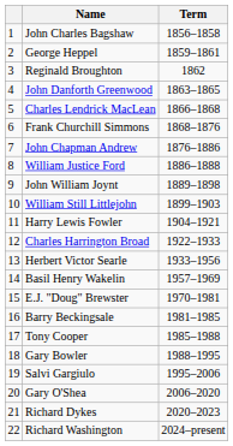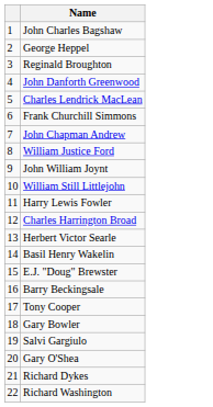 <table class="wikitable">
 <tr>
 <th></th>
 <th>Name</th>
-<th>Term</th>
 </tr>
 <tr>
 <td>1</td>
 <td>John Charles Bagshaw</td>
-<td align=center>1856–1858</td>
 </tr>
 <tr>
 <td>2</td>
 <td>George Heppel</td>
-<td align=center>1859–1861</td>
 </tr>
 <tr>
 <td>3</td>
 <td>Reginald Broughton</td>
-<td align=center>1862</td>
 </tr>
 <tr>
 <td>4</td>
 <td><a href='#'>John Danforth Greenwood</a></td>
-<td align=center>1863–1865</td>
 </tr>
 <tr>
 <td>5</td>
 <td><a href='#'>Charles Lendrick MacLean</a></td>
-<td align=center>1866–1868</td>
 </tr>
 <tr>
 <td>6</td>
 <td>Frank Churchill Simmons</td>
-<td align=center>1868–1876</td>
 </tr>
 <tr>
 <td>7</td>
 <td><a href='#'>John Chapman Andrew</a></td>
-<td align=center>1876–1886</td>
 </tr>
 <tr>
 <td>8</td>
 <td><a href='#'>William Justice Ford</a></td>
-<td align=center>1886–1888</td>
 </tr>
 <tr>
 <td>9</td>
 <td>John William Joynt</td>
-<td align=center>1889–1898</td>
 </tr>
 <tr>
 <td>10</td>
 <td><a href='#'>William Still Littlejohn</a></td>
-<td align=center>1899–1903</td>
 </tr>
 <tr>
 <td>11</td>
 <td>Harry Lewis Fowler</td>
-<td align=center>1904–1921</td>
 </tr>
 <tr>
 <td>12</td>
 <td><a href='#'>Charles Harrington Broad</a></td>
-<td align=center>1922–1933</td>
 </tr>
 <tr>
 <td>13</td>
 <td>Herbert Victor Searle</td>
-<td align=center>1933–1956</td>
 </tr>
 <tr>
 <td>14</td>
 <td>Basil Henry Wakelin</td>
-<td align=center>1957–1969</td>
 </tr>
 <tr>
 <td>15</td>
 <td>E.J. "Doug" Brewster</td>
-<td align=center>1970–1981</td>
 </tr>
 <tr>
 <td>16</td>
 <td>Barry Beckingsale</td>
-<td align=center>1981–1985</td>
 </tr>
 <tr>
 <td>17</td>
 <td>Tony Cooper</td>
-<td align=center>1985–1988</td>
 </tr>
 <tr>
 <td>18</td>
 <td>Gary Bowler</td>
-<td align=center>1988–1995</td>
 </tr>
 <tr>
 <td>19</td>
 <td>Salvi Gargiulo</td>
-<td align=center>1995–2006</td>
 </tr>
 <tr>
 <td>20</td>
 <td>Gary O'Shea</td>
-<td align=center>2006–2020</td>
 </tr>
 <tr>
 <td>21</td>
 <td>Richard Dykes</td>
-<td align=center>2020–2023</td>
 </tr>
 <tr>
 <td>22</td>
 <td>Richard Washington</td>
-<td align=center>2024–present</td>
 </tr>
 </table>
